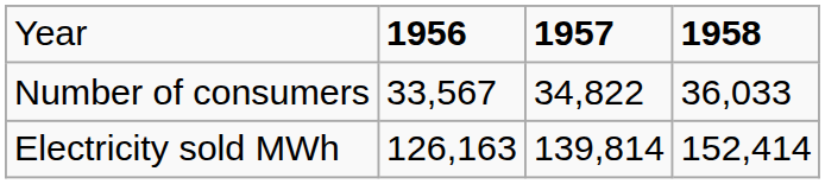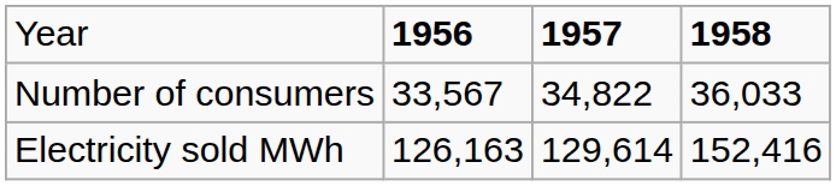 <table class="wikitable">
 <tr>
 <td>Year</td>
 <td><strong>1956</strong></td>
 <td><strong>1957</strong></td>
 <td><strong>1958</strong></td>
 </tr>
 <tr>
 <td>Number of consumers</td>
 <td>33,567</td>
 <td>34,822</td>
 <td>36,033</td>
 </tr>
 <tr>
 <td>Electricity sold MWh</td>
 <td>126,163</td>
-<td>139,814</td>
-<td>152,414</td>
+<td>129,614</td>
+<td>152,416</td>
 </tr>
 </table>
